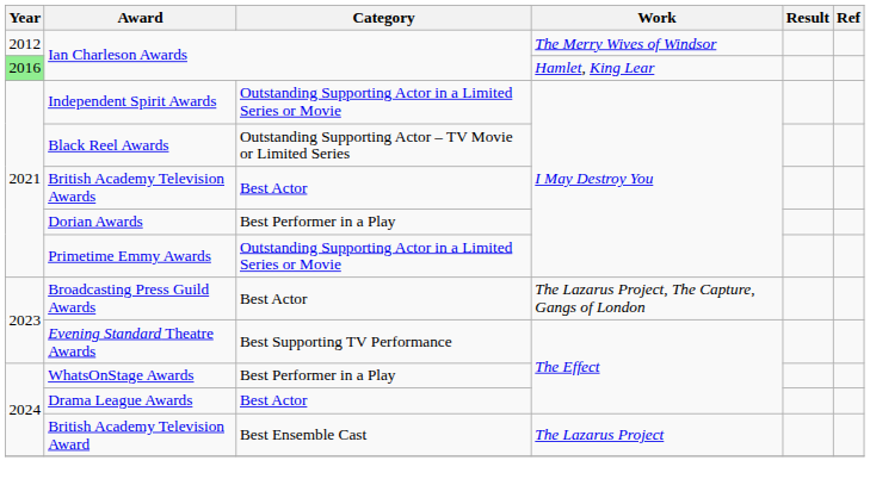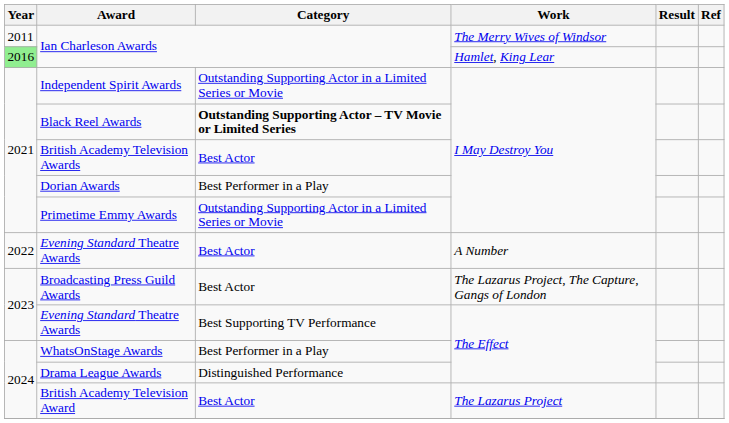 <table class="wikitable plainrowheaders">
 <tr>
 <th>Year</th>
 <th>Award</th>
 <th>Category</th>
 <th>Work</th>
 <th>Result</th>
 <th>Ref</th>
 </tr>
 <tr>
-<td>2012</td>
+<td>2011</td>
 <td rowspan="2" colspan="2"><a href='#'>Ian Charleson Awards</a></td>
 <td><em><a href='#'>The Merry Wives of Windsor</a></em></td>
 <td></td>
 <td></td>
 </tr>
 <tr>
 <td style="background: lightgreen;">2016</td>
 <td><em><a href='#'>Hamlet</a></em>, <em><a href='#'>King Lear</a></em></td>
 <td></td>
 <td></td>
 </tr>
 <tr>
 <td rowspan="5">2021</td>
 <td><a href='#'>Independent Spirit Awards</a></td>
 <td><a href='#'>Outstanding Supporting Actor in a Limited Series or Movie</a></td>
 <td rowspan="5"><em><a href='#'>I May Destroy You</a></em></td>
 <td></td>
 <td></td>
 </tr>
 <tr>
 <td><a href='#'>Black Reel Awards</a></td>
-<td>Outstanding Supporting Actor – TV Movie or Limited Series</td>
+<td><strong>Outstanding Supporting Actor – TV Movie or Limited Series</strong></td>
 <td></td>
 <td></td>
 </tr>
 <tr>
 <td><a href='#'>British Academy Television Awards</a></td>
 <td><a href='#'>Best Actor</a></td>
 <td></td>
 <td></td>
 </tr>
 <tr>
 <td><a href='#'>Dorian Awards</a></td>
 <td>Best Performer in a Play</td>
 <td></td>
 <td></td>
 </tr>
 <tr>
 <td><a href='#'>Primetime Emmy Awards</a></td>
 <td><a href='#'>Outstanding Supporting Actor in a Limited Series or Movie</a></td>
+<td></td>
+<td></td>
+</tr>
+<tr>
+<td>2022</td>
+<td><a href='#'><em>Evening Standard</em> Theatre Awards</a></td>
+<td><a href='#'>Best Actor</a></td>
+<td><em>A Number</em></td>
 <td></td>
 <td></td>
 </tr>
 <tr>
 <td rowspan="2">2023</td>
 <td><a href='#'>Broadcasting Press Guild Awards</a></td>
 <td>Best Actor</td>
 <td><em>The Lazarus Project</em>, <em>The Capture</em>, <em>Gangs of London</em></td>
 <td></td>
 <td></td>
 </tr>
 <tr>
 <td><a href='#'><em>Evening Standard</em> Theatre Awards</a></td>
 <td>Best Supporting TV Performance</td>
 <td rowspan="3"><em><a href='#'>The Effect</a></em></td>
 <td></td>
 <td></td>
 </tr>
 <tr>
 <td rowspan=3>2024</td>
 <td><a href='#'>WhatsOnStage Awards</a></td>
 <td>Best Performer in a Play</td>
 <td></td>
 <td></td>
 </tr>
 <tr>
 <td><a href='#'>Drama League Awards</a></td>
-<td><a href='#'>Best Actor</a></td>
+<td>Distinguished Performance</td>
 <td></td>
 <td rowspan=1></td>
 </tr>
 <tr>
 <td><a href='#'>British Academy Television Award</a></td>
-<td>Best Ensemble Cast</td>
+<td><a href='#'>Best Actor</a></td>
 <td><em><a href='#'>The Lazarus Project</a></em></td>
 <td></td>
 <td></td>
 </tr>
 <tr>
 </tr>
 </table>
